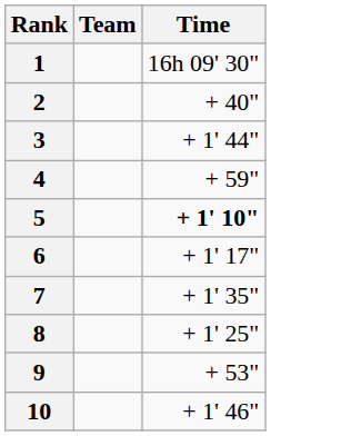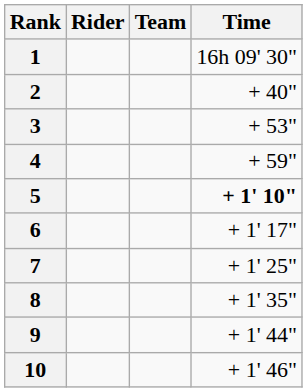 <table class="wikitable" margin-bottom:0;">
 <tr>
 <th scope="col">Rank</th>
+<th scope="col">Rider</th>
 <th scope="col">Team</th>
 <th scope="col">Time</th>
 </tr>
 <tr>
 <th scope="row">1</th>
+<td> </td>
 <td></td>
 <td align="right">16h 09' 30"</td>
 </tr>
 <tr>
 <th scope="row">2</th>
 <td></td>
+<td></td>
 <td align="right">+ 40"</td>
 </tr>
 <tr>
 <th scope="row">3</th>
 <td></td>
-<td align="right">+ 1' 44"</td>
+<td></td>
+<td align="right">+ 53"</td>
 </tr>
 <tr>
 <th scope="row">4</th>
+<td></td>
 <td></td>
 <td align="right">+ 59"</td>
 </tr>
 <tr>
 <th scope="row">5</th>
 <td></td>
+<td></td>
 <td align="right"><strong>+ 1' 10"</strong></td>
 </tr>
 <tr>
 <th scope="row">6</th>
+<td></td>
 <td></td>
 <td align="right">+ 1' 17"</td>
 </tr>
 <tr>
 <th scope="row">7</th>
 <td></td>
-<td align="right">+ 1' 35"</td>
+<td></td>
+<td align="right">+ 1' 25"</td>
 </tr>
 <tr>
 <th scope="row">8</th>
 <td></td>
-<td align="right">+ 1' 25"</td>
+<td></td>
+<td align="right">+ 1' 35"</td>
 </tr>
 <tr>
 <th scope="row">9</th>
+<td> </td>
 <td></td>
-<td align="right">+ 53"</td>
+<td align="right">+ 1' 44"</td>
 </tr>
 <tr>
 <th scope="row">10</th>
 <td></td>
+<td></td>
 <td align="right">+ 1' 46"</td>
 </tr>
 </table>
